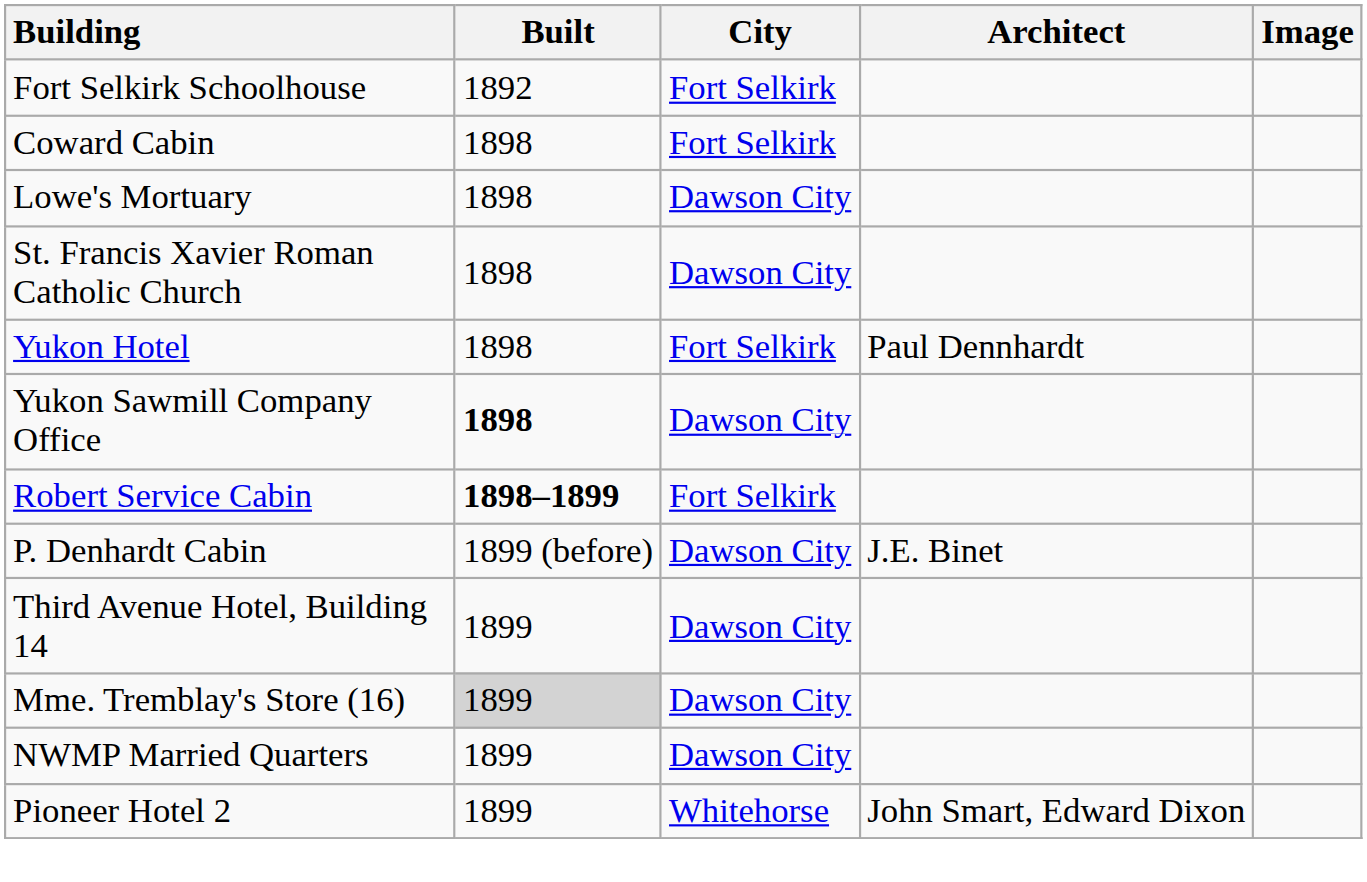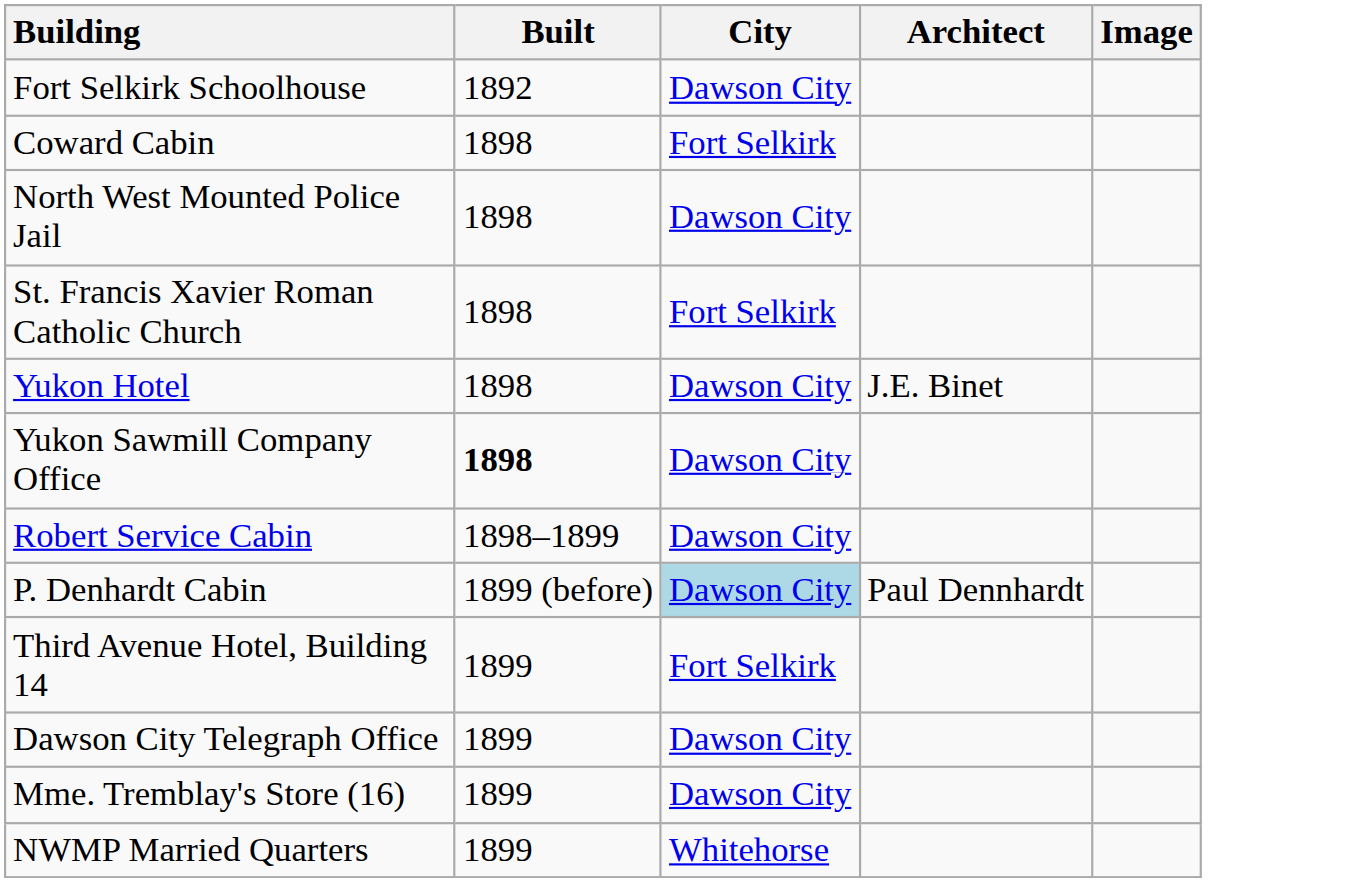 <table class="wikitable sortable">
 <tr>
 <th style="text-align:left;width:200px">Building</th>
 <th>Built</th>
 <th>City</th>
 <th>Architect</th>
 <th>Image</th>
 </tr>
 <tr>
 <td>Fort Selkirk Schoolhouse</td>
 <td>1892</td>
-<td><a href='#'>Fort Selkirk</a></td>
+<td><a href='#'>Dawson City</a></td>
 <td></td>
 <td></td>
 </tr>
 <tr>
 <td>Coward Cabin</td>
 <td>1898</td>
 <td><a href='#'>Fort Selkirk</a></td>
 <td></td>
 <td></td>
 </tr>
 <tr>
-<td>Lowe's Mortuary</td>
+<td>North West Mounted Police Jail</td>
 <td>1898</td>
 <td><a href='#'>Dawson City</a></td>
 <td></td>
 <td></td>
 </tr>
 <tr>
 <td>St. Francis Xavier Roman Catholic Church</td>
 <td>1898</td>
-<td><a href='#'>Dawson City</a></td>
+<td><a href='#'>Fort Selkirk</a></td>
 <td></td>
 <td></td>
 </tr>
 <tr>
 <td><a href='#'>Yukon Hotel</a></td>
 <td>1898</td>
-<td><a href='#'>Fort Selkirk</a></td>
-<td>Paul Dennhardt</td>
+<td><a href='#'>Dawson City</a></td>
+<td>J.E. Binet</td>
 <td></td>
 </tr>
 <tr>
 <td>Yukon Sawmill Company Office</td>
 <td><strong>1898</strong></td>
 <td><a href='#'>Dawson City</a></td>
 <td></td>
 <td></td>
 </tr>
 <tr>
 <td><a href='#'>Robert Service Cabin</a></td>
-<td><strong>1898–1899</strong></td>
-<td><a href='#'>Fort Selkirk</a></td>
+<td>1898–1899</td>
+<td><a href='#'>Dawson City</a></td>
 <td></td>
 <td></td>
 </tr>
 <tr>
 <td>P. Denhardt Cabin</td>
 <td>1899 (before)</td>
-<td><a href='#'>Dawson City</a></td>
-<td>J.E. Binet</td>
+<td style="background: lightblue;"><a href='#'>Dawson City</a></td>
+<td>Paul Dennhardt</td>
 <td></td>
 </tr>
 <tr>
 <td>Third Avenue Hotel, Building 14</td>
+<td>1899</td>
+<td><a href='#'>Fort Selkirk</a></td>
+<td></td>
+<td></td>
+</tr>
+<tr>
+<td>Dawson City Telegraph Office</td>
 <td>1899</td>
 <td><a href='#'>Dawson City</a></td>
 <td></td>
 <td></td>
 </tr>
 <tr>
 <td>Mme. Tremblay's Store (16)</td>
-<td style="background: lightgrey;">1899</td>
+<td>1899</td>
 <td><a href='#'>Dawson City</a></td>
 <td></td>
 <td></td>
 </tr>
 <tr>
 <td>NWMP Married Quarters</td>
 <td>1899</td>
-<td><a href='#'>Dawson City</a></td>
+<td><a href='#'>Whitehorse</a></td>
 <td></td>
-<td></td>
-</tr>
-<tr>
-<td>Pioneer Hotel 2</td>
-<td>1899</td>
-<td><a href='#'>Whitehorse</a></td>
-<td>John Smart, Edward Dixon</td>
 <td></td>
 </tr>
 <tr>
 </tr>
 </table>
